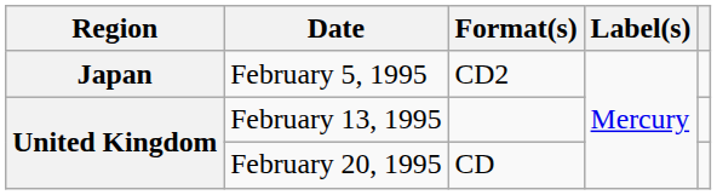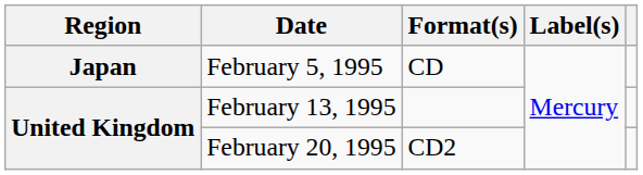 <table class="wikitable plainrowheaders">
 <tr>
 <th scope="col">Region</th>
 <th scope="col">Date</th>
 <th scope="col">Format(s)</th>
 <th scope="col">Label(s)</th>
 <th scope="col"></th>
 </tr>
 <tr>
 <th scope="row">Japan</th>
 <td>February 5, 1995</td>
-<td>CD2</td>
+<td>CD</td>
 <td rowspan="3"><a href='#'>Mercury</a></td>
 <td></td>
 </tr>
 <tr>
 <th scope="row" rowspan="2">United Kingdom</th>
 <td>February 13, 1995</td>
 <td></td>
 <td></td>
 </tr>
 <tr>
 <td>February 20, 1995</td>
-<td>CD</td>
+<td>CD2</td>
 <td></td>
 </tr>
 </table>
